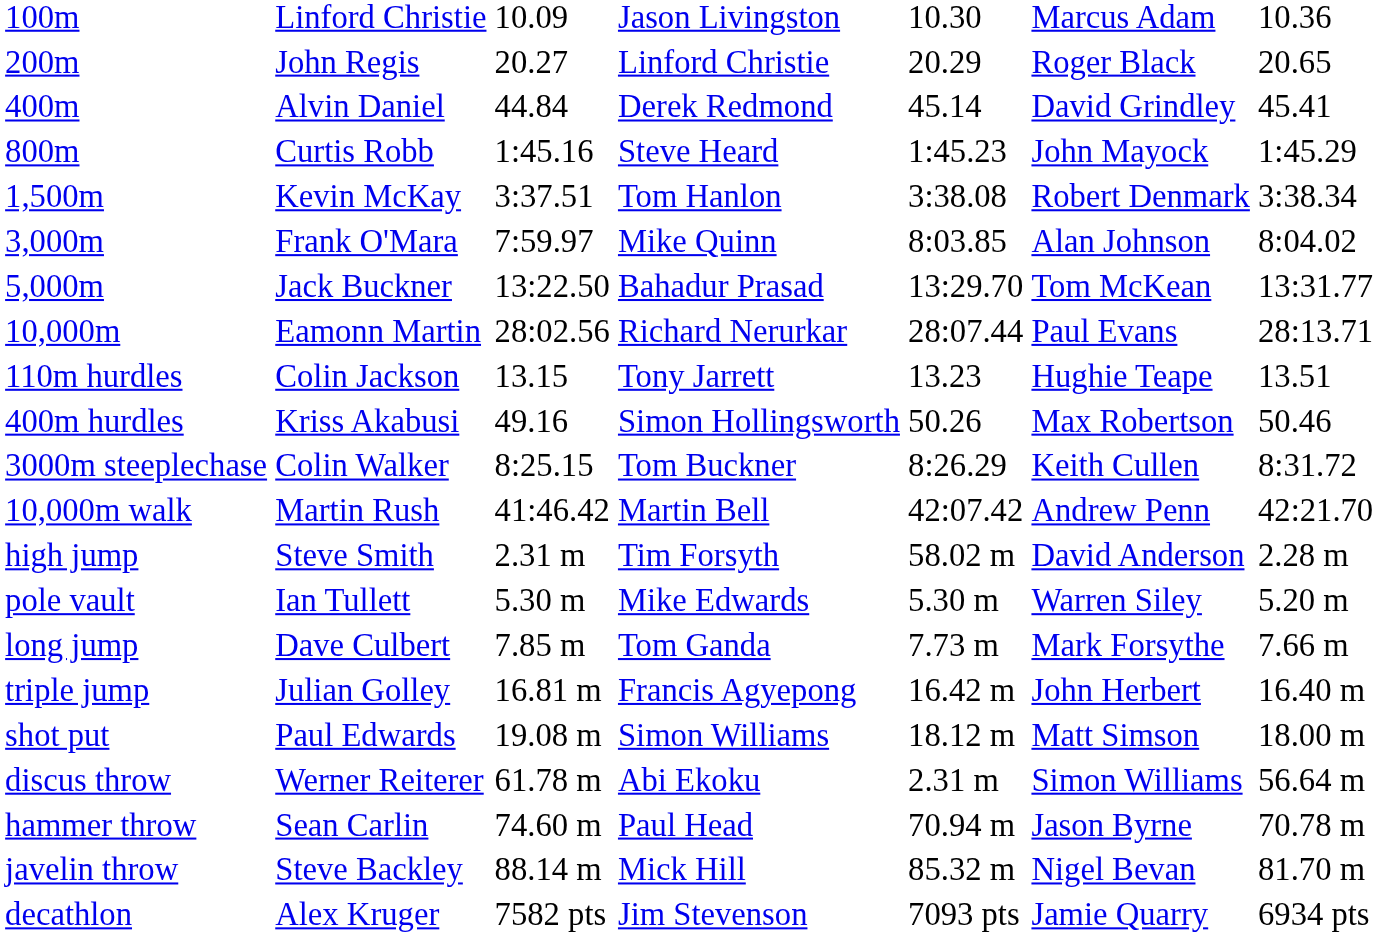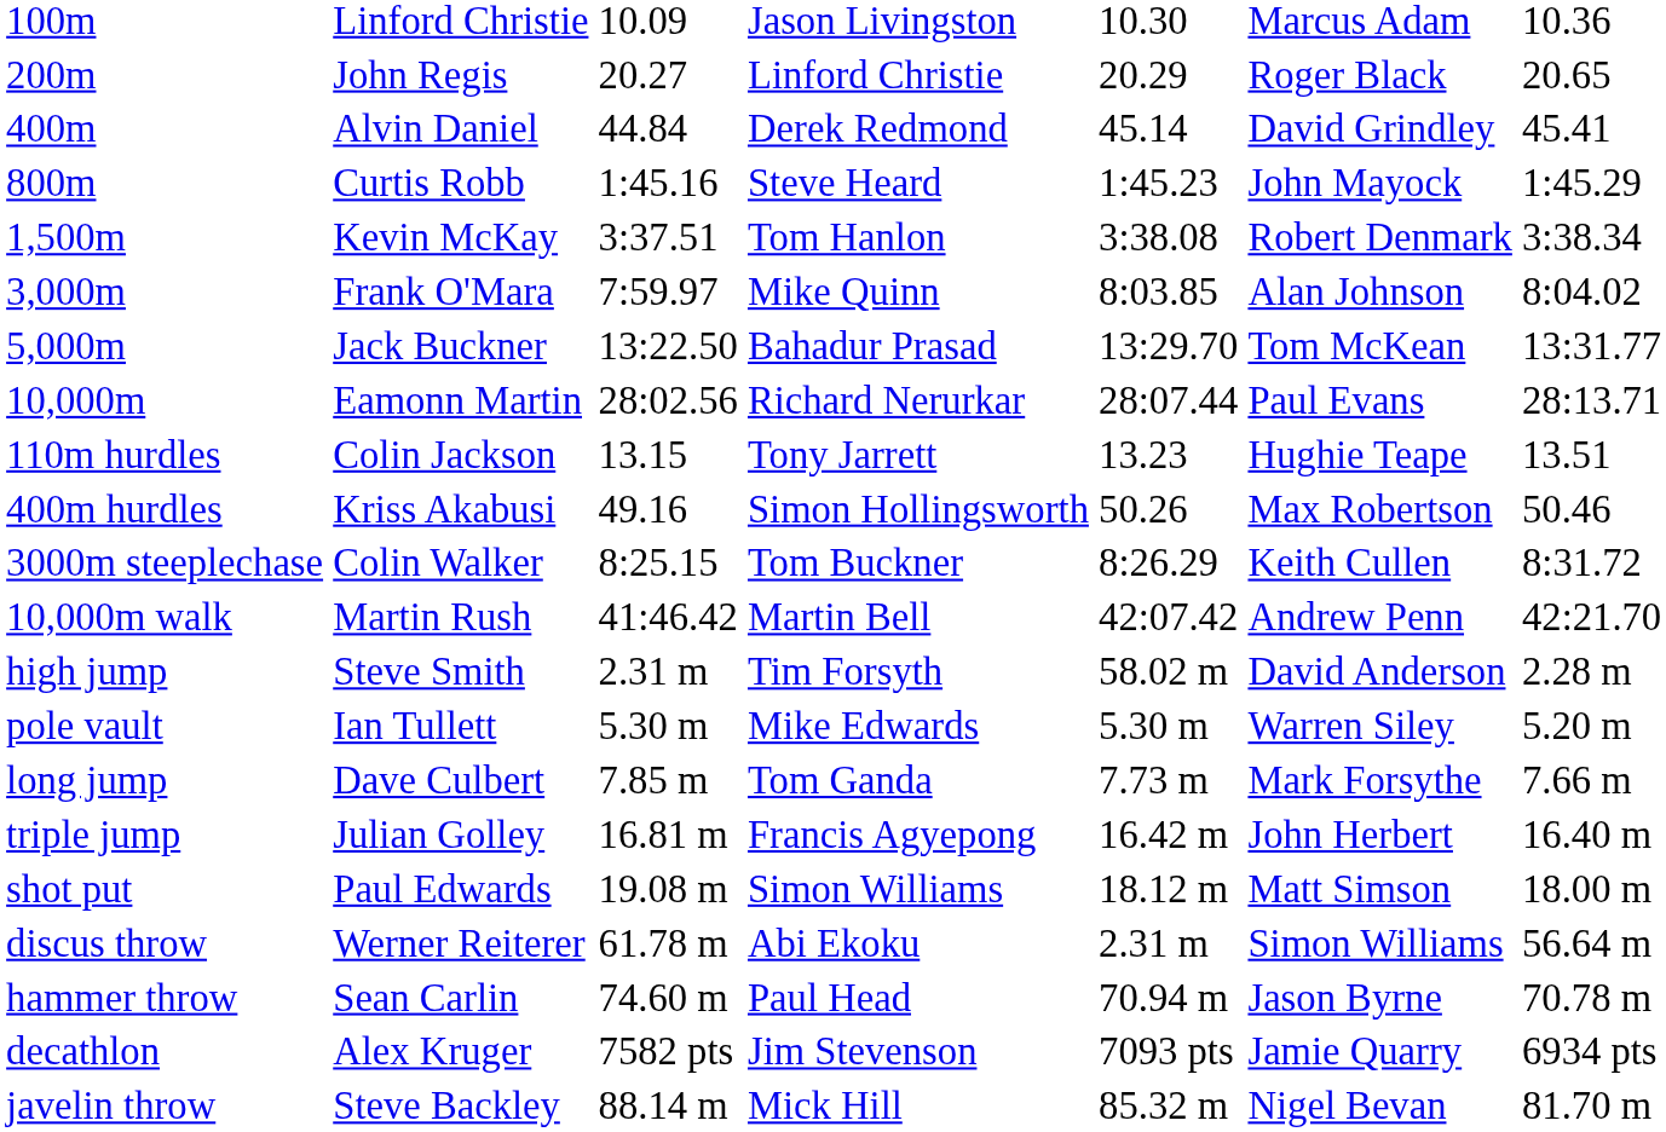 <table>
 <tr>
 <td><a href='#'>100m</a></td>
 <td><a href='#'>Linford Christie</a></td>
 <td>10.09</td>
 <td><a href='#'>Jason Livingston</a></td>
 <td>10.30</td>
 <td><a href='#'>Marcus Adam</a></td>
 <td>10.36</td>
 </tr>
 <tr>
 <td><a href='#'>200m</a></td>
 <td><a href='#'>John Regis</a></td>
 <td>20.27</td>
 <td><a href='#'>Linford Christie</a></td>
 <td>20.29</td>
 <td><a href='#'>Roger Black</a></td>
 <td>20.65</td>
 </tr>
 <tr>
 <td><a href='#'>400m</a></td>
 <td> <a href='#'>Alvin Daniel</a></td>
 <td>44.84</td>
 <td><a href='#'>Derek Redmond</a></td>
 <td>45.14</td>
 <td><a href='#'>David Grindley</a></td>
 <td>45.41</td>
 </tr>
 <tr>
 <td><a href='#'>800m</a></td>
 <td><a href='#'>Curtis Robb</a></td>
 <td>1:45.16</td>
 <td><a href='#'>Steve Heard</a></td>
 <td>1:45.23</td>
 <td><a href='#'>John Mayock</a></td>
 <td>1:45.29</td>
 </tr>
 <tr>
 <td><a href='#'>1,500m</a></td>
 <td><a href='#'>Kevin McKay</a></td>
 <td>3:37.51</td>
 <td> <a href='#'>Tom Hanlon</a></td>
 <td>3:38.08</td>
 <td><a href='#'>Robert Denmark</a></td>
 <td>3:38.34</td>
 </tr>
 <tr>
 <td><a href='#'>3,000m</a></td>
 <td> <a href='#'>Frank O'Mara</a></td>
 <td>7:59.97</td>
 <td><a href='#'>Mike Quinn</a></td>
 <td>8:03.85</td>
 <td><a href='#'>Alan Johnson</a></td>
 <td>8:04.02</td>
 </tr>
 <tr>
 <td><a href='#'>5,000m</a></td>
 <td><a href='#'>Jack Buckner</a></td>
 <td>13:22.50</td>
 <td> <a href='#'>Bahadur Prasad</a></td>
 <td>13:29.70</td>
 <td> <a href='#'>Tom McKean</a></td>
 <td>13:31.77</td>
 </tr>
 <tr>
 <td><a href='#'>10,000m</a></td>
 <td><a href='#'>Eamonn Martin</a></td>
 <td>28:02.56</td>
 <td><a href='#'>Richard Nerurkar</a></td>
 <td>28:07.44</td>
 <td><a href='#'>Paul Evans</a></td>
 <td>28:13.71</td>
 </tr>
 <tr>
 <td><a href='#'>110m hurdles</a></td>
 <td> <a href='#'>Colin Jackson</a></td>
 <td>13.15</td>
 <td><a href='#'>Tony Jarrett</a></td>
 <td>13.23</td>
 <td><a href='#'>Hughie Teape</a></td>
 <td>13.51</td>
 </tr>
 <tr>
 <td><a href='#'>400m hurdles</a></td>
 <td><a href='#'>Kriss Akabusi</a></td>
 <td>49.16</td>
 <td> <a href='#'>Simon Hollingsworth</a></td>
 <td>50.26</td>
 <td><a href='#'>Max Robertson</a></td>
 <td>50.46</td>
 </tr>
 <tr>
 <td><a href='#'>3000m steeplechase</a></td>
 <td><a href='#'>Colin Walker</a></td>
 <td>8:25.15</td>
 <td><a href='#'>Tom Buckner</a></td>
 <td>8:26.29</td>
 <td><a href='#'>Keith Cullen</a></td>
 <td>8:31.72</td>
 </tr>
 <tr>
 <td><a href='#'>10,000m walk</a></td>
 <td><a href='#'>Martin Rush</a></td>
 <td>41:46.42</td>
 <td> <a href='#'>Martin Bell</a></td>
 <td>42:07.42</td>
 <td><a href='#'>Andrew Penn</a></td>
 <td>42:21.70</td>
 </tr>
 <tr>
 <td><a href='#'>high jump</a></td>
 <td><a href='#'>Steve Smith</a></td>
 <td>2.31 m</td>
 <td> <a href='#'>Tim Forsyth</a></td>
 <td>58.02 m</td>
 <td> <a href='#'>David Anderson</a></td>
 <td>2.28 m</td>
 </tr>
 <tr>
 <td><a href='#'>pole vault</a></td>
 <td><a href='#'>Ian Tullett</a></td>
 <td>5.30 m</td>
 <td><a href='#'>Mike Edwards</a></td>
 <td>5.30 m</td>
 <td><a href='#'>Warren Siley</a></td>
 <td>5.20 m</td>
 </tr>
 <tr>
 <td><a href='#'>long jump</a></td>
 <td> <a href='#'>Dave Culbert</a></td>
 <td>7.85 m</td>
 <td> <a href='#'>Tom Ganda</a></td>
 <td>7.73 m</td>
 <td><a href='#'>Mark Forsythe</a></td>
 <td>7.66 m</td>
 </tr>
 <tr>
 <td><a href='#'>triple jump</a></td>
 <td><a href='#'>Julian Golley</a></td>
 <td>16.81 m</td>
 <td><a href='#'>Francis Agyepong</a></td>
 <td>16.42 m</td>
 <td><a href='#'>John Herbert</a></td>
 <td>16.40 m</td>
 </tr>
 <tr>
 <td><a href='#'>shot put</a></td>
 <td> <a href='#'>Paul Edwards</a></td>
 <td>19.08 m</td>
 <td><a href='#'>Simon Williams</a></td>
 <td>18.12 m</td>
 <td><a href='#'>Matt Simson</a></td>
 <td>18.00 m</td>
 </tr>
 <tr>
 <td><a href='#'>discus throw</a></td>
 <td> <a href='#'>Werner Reiterer</a></td>
 <td>61.78 m</td>
 <td><a href='#'>Abi Ekoku</a></td>
 <td>2.31 m</td>
 <td><a href='#'>Simon Williams</a></td>
 <td>56.64 m</td>
 </tr>
 <tr>
 <td><a href='#'>hammer throw</a></td>
 <td> <a href='#'>Sean Carlin</a></td>
 <td>74.60 m</td>
 <td><a href='#'>Paul Head</a></td>
 <td>70.94 m</td>
 <td><a href='#'>Jason Byrne</a></td>
 <td>70.78 m</td>
 </tr>
 <tr>
+<td><a href='#'>decathlon</a></td>
+<td><a href='#'>Alex Kruger</a></td>
+<td>7582 pts</td>
+<td><a href='#'>Jim Stevenson</a></td>
+<td>7093 pts</td>
+<td> <a href='#'>Jamie Quarry</a></td>
+<td>6934 pts</td>
+</tr>
+<tr>
 <td><a href='#'>javelin throw</a></td>
 <td><a href='#'>Steve Backley</a></td>
 <td>88.14 m</td>
 <td><a href='#'>Mick Hill</a></td>
 <td>85.32 m</td>
 <td><a href='#'>Nigel Bevan</a></td>
 <td>81.70 m</td>
 </tr>
-<tr>
-<td><a href='#'>decathlon</a></td>
-<td><a href='#'>Alex Kruger</a></td>
-<td>7582 pts</td>
-<td><a href='#'>Jim Stevenson</a></td>
-<td>7093 pts</td>
-<td> <a href='#'>Jamie Quarry</a></td>
-<td>6934 pts</td>
-</tr>
 </table>
